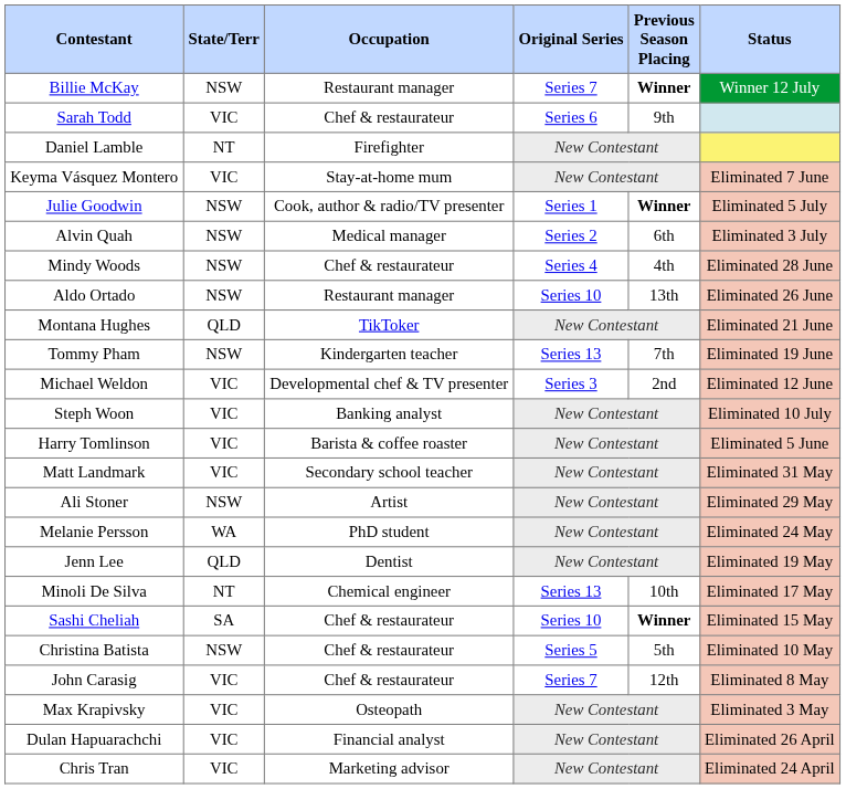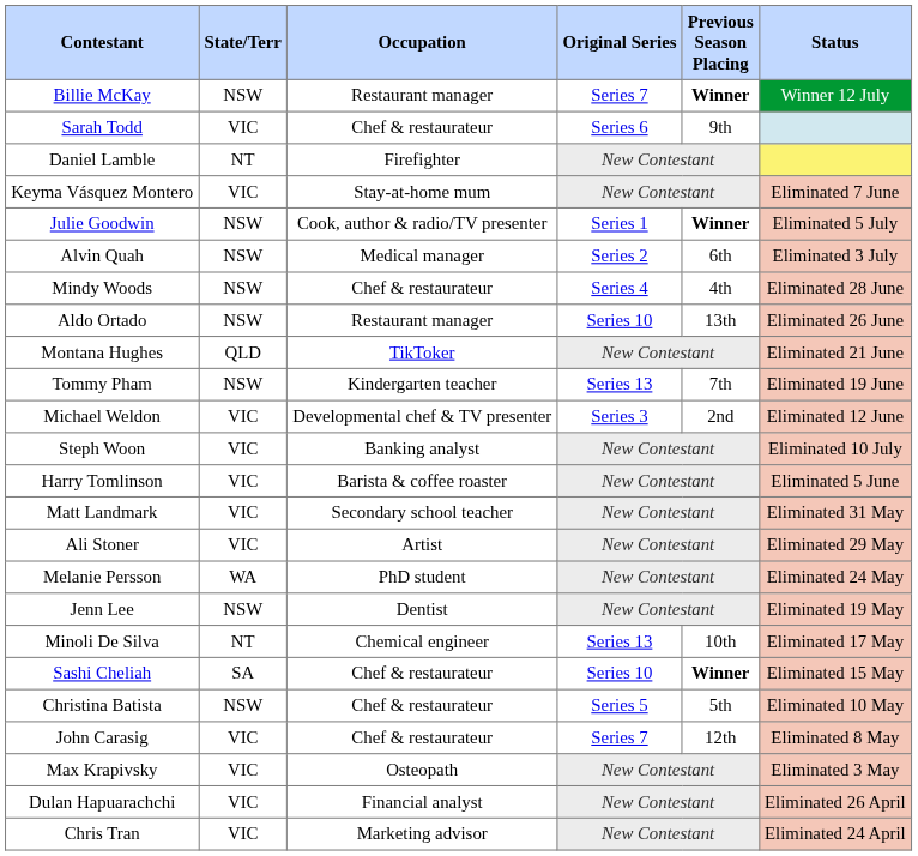 <table class="sortable" border="1" cellpadding="4" cellspacing="0" style="text-align:center; font-size:90%; border-collapse:collapse;">
 <tr style="background:#C1D8FF;">
 <th>Contestant</th>
 <th>State/Terr</th>
 <th>Occupation</th>
 <th>Original Series</th>
 <th>Previous<br>Season<br>Placing</th>
 <th>Status</th>
 </tr>
 <tr>
 <td><a href='#'>Billie McKay</a></td>
 <td>NSW</td>
 <td>Restaurant manager</td>
 <td><a href='#'>Series 7</a></td>
 <td><strong>Winner</strong></td>
 <td style="background:#093;color:white;">Winner 12 July</td>
 </tr>
 <tr>
 <td><a href='#'>Sarah Todd</a></td>
 <td>VIC</td>
 <td>Chef & restaurateur</td>
 <td><a href='#'>Series 6</a></td>
 <td>9th</td>
 <td style="background:#d1e8ef;"></td>
 </tr>
 <tr>
 <td>Daniel Lamble</td>
 <td>NT</td>
 <td>Firefighter</td>
 <td style="background: #ececec; color: #2C2C2C; vertical-align: middle; text-align: center; " class="table-na"; colspan="2"><em>New Contestant</em></td>
 <td style="background:#fbf373;"></td>
 </tr>
 <tr>
 <td>Keyma Vásquez Montero</td>
 <td>VIC</td>
 <td>Stay-at-home mum</td>
 <td style="background: #ececec; color: #2C2C2C; vertical-align: middle; text-align: center; " class="table-na"; colspan="2"><em>New Contestant</em></td>
 <td style="background:#f4c7b8;">Eliminated 7 June</td>
 </tr>
 <tr>
 <td><a href='#'>Julie Goodwin</a></td>
 <td>NSW</td>
 <td>Cook, author & radio/TV presenter</td>
 <td><a href='#'>Series 1</a></td>
 <td><strong>Winner</strong></td>
 <td style="background:#f4c7b8;">Eliminated 5 July</td>
 </tr>
 <tr>
 <td>Alvin Quah</td>
 <td>NSW</td>
 <td>Medical manager</td>
 <td><a href='#'>Series 2</a></td>
 <td>6th</td>
 <td style="background:#f4c7b8;">Eliminated 3 July</td>
 </tr>
 <tr>
 <td>Mindy Woods</td>
 <td>NSW</td>
 <td>Chef & restaurateur</td>
 <td><a href='#'>Series 4</a></td>
 <td>4th</td>
 <td style="background:#f4c7b8;">Eliminated 28 June</td>
 </tr>
 <tr>
 <td>Aldo Ortado</td>
 <td>NSW</td>
 <td>Restaurant manager</td>
 <td><a href='#'>Series 10</a></td>
 <td>13th</td>
 <td style="background:#f4c7b8;">Eliminated 26 June</td>
 </tr>
 <tr>
 <td>Montana Hughes</td>
 <td>QLD</td>
 <td><a href='#'>TikToker</a></td>
 <td style="background: #ececec; color: #2C2C2C; vertical-align: middle; text-align: center; " class="table-na"; colspan="2"><em>New Contestant</em></td>
 <td style="background:#f4c7b8;">Eliminated 21 June</td>
 </tr>
 <tr>
 <td>Tommy Pham</td>
 <td>NSW</td>
 <td>Kindergarten teacher</td>
 <td><a href='#'>Series 13</a></td>
 <td>7th</td>
 <td style="background:#f4c7b8;">Eliminated 19 June</td>
 </tr>
 <tr>
 <td>Michael Weldon</td>
 <td>VIC</td>
 <td>Developmental chef & TV presenter</td>
 <td><a href='#'>Series 3</a></td>
 <td>2nd</td>
 <td style="background:#f4c7b8;">Eliminated 12 June</td>
 </tr>
 <tr>
 <td>Steph Woon</td>
 <td>VIC</td>
 <td>Banking analyst</td>
 <td colspan="2" style="background: #ececec; color: #2C2C2C; vertical-align: middle; text-align: center; " class="table-na" ;><em>New Contestant</em></td>
 <td style="background:#f4c7b8;">Eliminated 10 July</td>
 </tr>
 <tr>
 <td>Harry Tomlinson</td>
 <td>VIC</td>
 <td>Barista & coffee roaster</td>
 <td colspan="2" style="background: #ececec; color: #2C2C2C; vertical-align: middle; text-align: center; " class="table-na" ;><em>New Contestant</em></td>
 <td style="background:#f4c7b8;">Eliminated 5 June</td>
 </tr>
 <tr>
 <td>Matt Landmark</td>
 <td>VIC</td>
 <td>Secondary school teacher</td>
 <td style="background: #ececec; color: #2C2C2C; vertical-align: middle; text-align: center; " class="table-na"; colspan="2"><em>New Contestant</em></td>
 <td style="background:#f4c7b8;">Eliminated 31 May</td>
 </tr>
 <tr>
 <td>Ali Stoner</td>
-<td>NSW</td>
+<td>VIC</td>
 <td>Artist</td>
 <td colspan="2" style="background: #ececec; color: #2C2C2C; vertical-align: middle; text-align: center; " class="table-na" ;><em>New Contestant</em></td>
 <td style="background:#f4c7b8;">Eliminated 29 May</td>
 </tr>
 <tr>
 <td>Melanie Persson</td>
 <td>WA</td>
 <td>PhD student</td>
 <td style="background: #ececec; color: #2C2C2C; vertical-align: middle; text-align: center; " class="table-na"; colspan="2"><em>New Contestant</em></td>
 <td style="background:#f4c7b8;">Eliminated 24 May</td>
 </tr>
 <tr>
 <td>Jenn Lee</td>
-<td>QLD</td>
+<td>NSW</td>
 <td>Dentist</td>
 <td style="background: #ececec; color: #2C2C2C; vertical-align: middle; text-align: center; " class="table-na"; colspan="2"><em>New Contestant</em></td>
 <td style="background:#f4c7b8;">Eliminated 19 May</td>
 </tr>
 <tr>
 <td>Minoli De Silva</td>
 <td>NT</td>
 <td>Chemical engineer</td>
 <td><a href='#'>Series 13</a></td>
 <td>10th</td>
 <td style="background:#f4c7b8;">Eliminated 17 May</td>
 </tr>
 <tr>
 <td><a href='#'>Sashi Cheliah</a></td>
 <td>SA</td>
 <td>Chef & restaurateur</td>
 <td><a href='#'>Series 10</a></td>
 <td><strong>Winner</strong></td>
 <td style="background:#f4c7b8;">Eliminated 15 May</td>
 </tr>
 <tr>
 <td>Christina Batista</td>
 <td>NSW</td>
 <td>Chef & restaurateur</td>
 <td><a href='#'>Series 5</a></td>
 <td>5th</td>
 <td style="background:#f4c7b8;">Eliminated 10 May</td>
 </tr>
 <tr>
 <td>John Carasig</td>
 <td>VIC</td>
 <td>Chef & restaurateur</td>
 <td><a href='#'>Series 7</a></td>
 <td>12th</td>
 <td style="background:#f4c7b8;">Eliminated 8 May</td>
 </tr>
 <tr>
 <td>Max Krapivsky</td>
 <td>VIC</td>
 <td>Osteopath</td>
 <td style="background: #ececec; color: #2C2C2C; vertical-align: middle; text-align: center; " class="table-na"; colspan="2"><em>New Contestant</em></td>
 <td style="background:#f4c7b8;">Eliminated 3 May</td>
 </tr>
 <tr>
 <td>Dulan Hapuarachchi</td>
 <td>VIC</td>
 <td>Financial analyst</td>
 <td style="background: #ececec; color: #2C2C2C; vertical-align: middle; text-align: center; " class="table-na"; colspan="2"><em>New Contestant</em></td>
 <td style="background:#f4c7b8;">Eliminated 26 April</td>
 </tr>
 <tr>
 <td>Chris Tran</td>
 <td>VIC</td>
 <td>Marketing advisor</td>
 <td style="background: #ececec; color: #2C2C2C; vertical-align: middle; text-align: center; " class="table-na"; colspan="2"><em>New Contestant</em></td>
 <td style="background:#f4c7b8;">Eliminated 24 April</td>
 </tr>
 </table>
